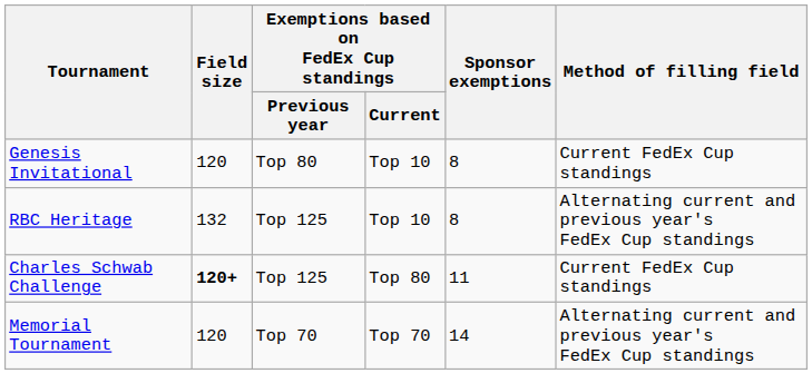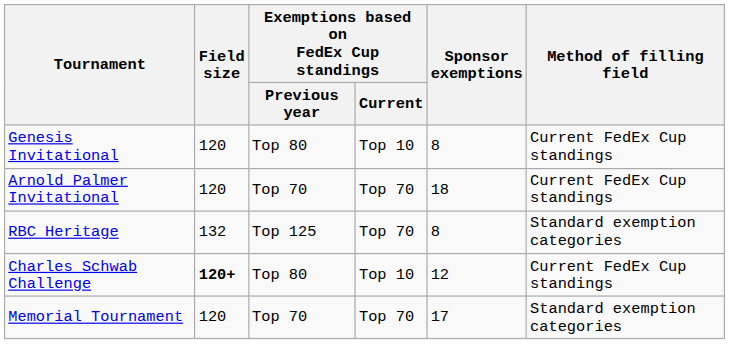 <table class="wikitable sortable">
 <tr>
 <th scope="col" rowspan=2>Tournament</th>
 <th scope="col" rowspan=2>Field<br>size</th>
 <th scope="colgroup" colspan=2>Exemptions based on<br>FedEx Cup standings</th>
 <th scope="col" rowspan=2>Sponsor<br>exemptions</th>
 <th scope="col" rowspan=2>Method of filling field</th>
 </tr>
 <tr>
 <th scope="col">Previous year</th>
 <th scope="col">Current</th>
 </tr>
 <tr>
 <td scope="row"><a href='#'>Genesis Invitational</a></td>
 <td>120</td>
 <td>Top 80</td>
 <td>Top 10</td>
 <td>8</td>
 <td>Current FedEx Cup standings</td>
 </tr>
 <tr>
+<td scope="row"><a href='#'>Arnold Palmer Invitational</a></td>
+<td>120</td>
+<td>Top 70</td>
+<td>Top 70</td>
+<td>18</td>
+<td>Current FedEx Cup standings</td>
+</tr>
+<tr>
 <td scope="row"><a href='#'>RBC Heritage</a></td>
 <td>132</td>
 <td>Top 125</td>
-<td>Top 10</td>
+<td>Top 70</td>
 <td>8</td>
-<td>Alternating current and previous year's<br>FedEx Cup standings</td>
+<td>Standard exemption categories</td>
 </tr>
 <tr>
 <td scope="row"><a href='#'>Charles Schwab Challenge</a></td>
 <td><strong>120+</strong></td>
-<td>Top 125</td>
 <td>Top 80</td>
-<td>11</td>
+<td>Top 10</td>
+<td>12</td>
 <td>Current FedEx Cup standings</td>
 </tr>
 <tr>
 <td scope="row"><a href='#'>Memorial Tournament</a></td>
 <td>120</td>
 <td>Top 70</td>
 <td>Top 70</td>
-<td>14</td>
-<td>Alternating current and previous year's<br>FedEx Cup standings</td>
+<td>17</td>
+<td>Standard exemption categories</td>
 </tr>
 </table>
